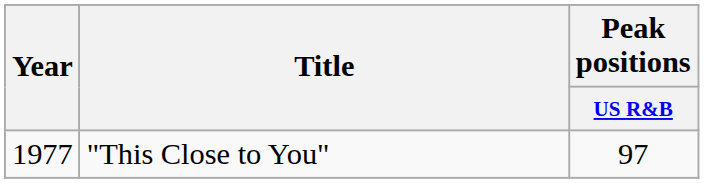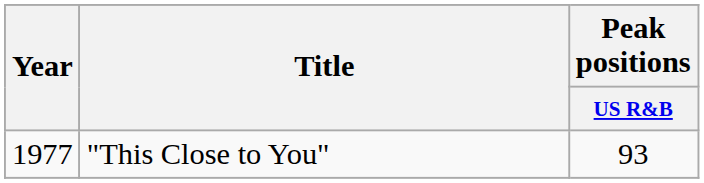 <table class="wikitable" style="text-align:center;">
 <tr>
 <th rowspan="2">Year</th>
 <th rowspan="2" width="250">Title</th>
 <th>Peak positions</th>
 </tr>
 <tr style="font-size:smaller;">
 <th width="30"><small><a href='#'>US R&B</a></small></th>
 </tr>
 <tr>
 <td rowspan="2">1977</td>
 <td align="left">"This Close to You"</td>
-<td>97</td>
+<td>93</td>
 </tr>
 </table>
